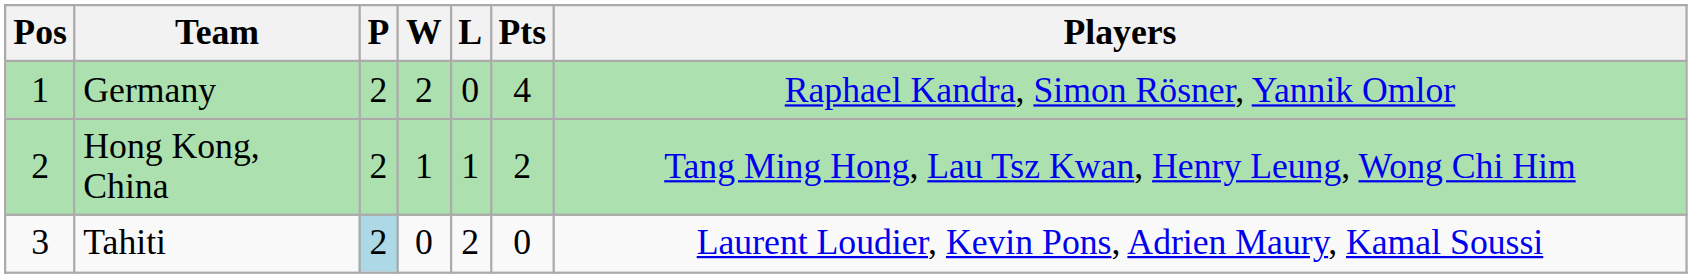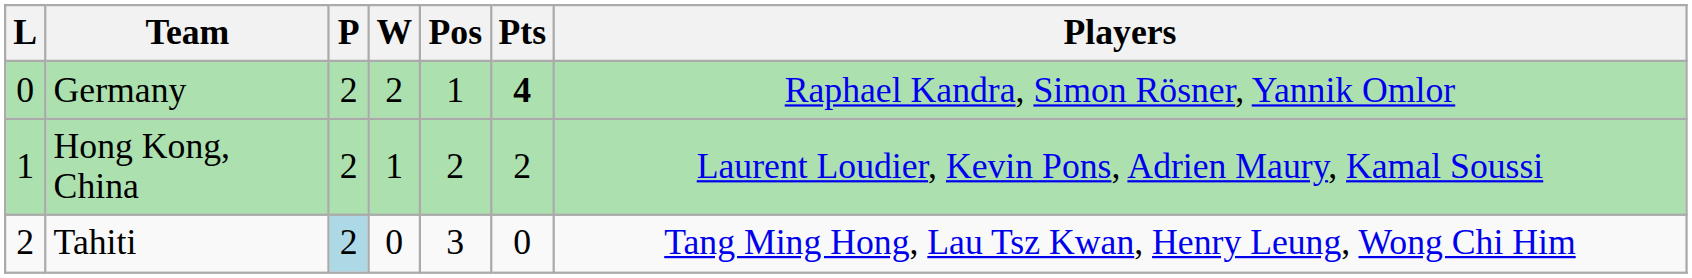 <table class="wikitable" style="font-size: 100%">
 <tr>
-<th width=20>Pos</th>
+<th width=10>L</th>
 <th width=120>Team</th>
 <th width=10>P</th>
 <th width=10>W</th>
-<th width=10>L</th>
+<th width=20>Pos</th>
 <th width=20>Pts</th>
 <th width=500>Players</th>
 </tr>
 <tr align=center style="background:#ACE1AF;">
-<td>1</td>
+<td>0</td>
 <td align="left">Germany</td>
 <td>2</td>
 <td>2</td>
-<td>0</td>
-<td>4</td>
+<td>1</td>
+<td><strong>4</strong></td>
 <td><a href='#'>Raphael Kandra</a>, <a href='#'>Simon Rösner</a>, <a href='#'>Yannik Omlor</a></td>
 </tr>
 <tr align=center style="background:#ACE1AF;">
-<td>2</td>
+<td>1</td>
 <td align="left">Hong Kong, China</td>
 <td>2</td>
 <td>1</td>
-<td>1</td>
 <td>2</td>
-<td><a href='#'>Tang Ming Hong</a>, <a href='#'>Lau Tsz Kwan</a>, <a href='#'>Henry Leung</a>, <a href='#'>Wong Chi Him</a></td>
+<td>2</td>
+<td><a href='#'>Laurent Loudier</a>, <a href='#'>Kevin Pons</a>, <a href='#'>Adrien Maury</a>, <a href='#'>Kamal Soussi</a></td>
 </tr>
 <tr align=center>
-<td>3</td>
+<td>2</td>
 <td align="left">Tahiti</td>
 <td style="background: lightblue;">2</td>
 <td>0</td>
-<td>2</td>
+<td>3</td>
 <td>0</td>
-<td><a href='#'>Laurent Loudier</a>, <a href='#'>Kevin Pons</a>, <a href='#'>Adrien Maury</a>, <a href='#'>Kamal Soussi</a></td>
+<td><a href='#'>Tang Ming Hong</a>, <a href='#'>Lau Tsz Kwan</a>, <a href='#'>Henry Leung</a>, <a href='#'>Wong Chi Him</a></td>
 </tr>
 </table>
